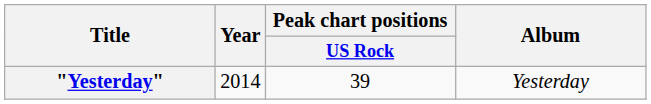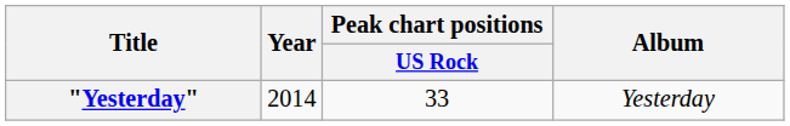 <table class="wikitable plainrowheaders" style="text-align:center;">
 <tr>
 <th scope="col" rowspan="2" style="width:10em;">Title</th>
 <th scope="col" rowspan="2" style="width:1em;">Year</th>
 <th scope="col" colspan="1">Peak chart positions</th>
 <th scope="col" rowspan="2" style="width:9em;">Album</th>
 </tr>
 <tr>
 <th scope="col" style="width:10em;font-size:90%;"><a href='#'>US Rock</a></th>
 </tr>
 <tr>
 <th scope="row">"<a href='#'>Yesterday</a>"</th>
 <td>2014</td>
-<td>39</td>
+<td>33</td>
 <td><em>Yesterday</em></td>
 </tr>
 </table>
